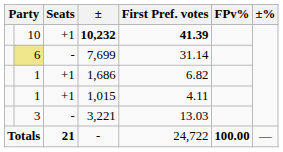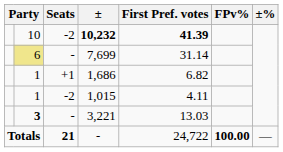 <table class=wikitable>
 <tr>
 <th colspan=2 align=center>Party</th>
 <th valign=top>Seats</th>
 <th valign=top>±</th>
 <th valign=top>First Pref. votes</th>
 <th valign=top>FPv%</th>
 <th valign=top>±%</th>
 </tr>
 <tr>
 <td></td>
 <td align=right>10</td>
-<td align=right>+1</td>
+<td align=right>-2</td>
 <td align=right><strong>10,232</strong></td>
 <td align=right><strong>41.39</strong></td>
 <td align=right></td>
 </tr>
 <tr>
 <td></td>
 <td align=right style="background: khaki;">6</td>
 <td align=right>-</td>
 <td align=right>7,699</td>
 <td align=right>31.14</td>
 <td align=right></td>
 </tr>
 <tr>
 <td></td>
 <td align=right>1</td>
 <td align=right>+1</td>
 <td align=right>1,686</td>
 <td align=right>6.82</td>
 <td align=right></td>
 </tr>
 <tr>
 <td></td>
 <td align=right>1</td>
-<td align=right>+1</td>
+<td align=right>-2</td>
 <td align=right>1,015</td>
 <td align=right>4.11</td>
 <td align=right></td>
 </tr>
 <tr>
 <td></td>
-<td align=right>3</td>
+<td align=right><strong>3</strong></td>
 <td align=right>-</td>
 <td align=right>3,221</td>
 <td align=right>13.03</td>
 <td align=right></td>
 </tr>
 <tr>
 <td colspan=2 align=center><strong>Totals</strong></td>
 <td align=right><strong>21</strong></td>
 <td align=center>-</td>
 <td align=right>24,722</td>
 <td align=center><strong>100.00</strong></td>
 <td align=center>—</td>
 </tr>
 </table>
